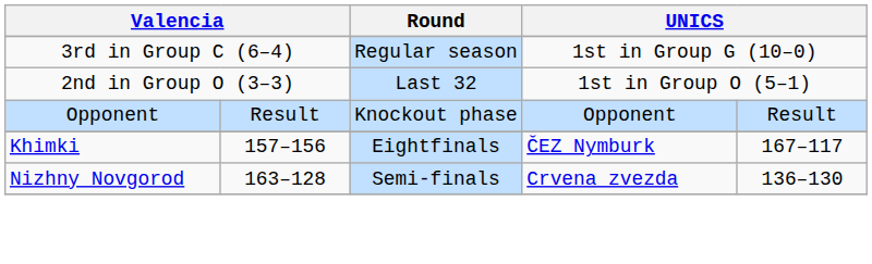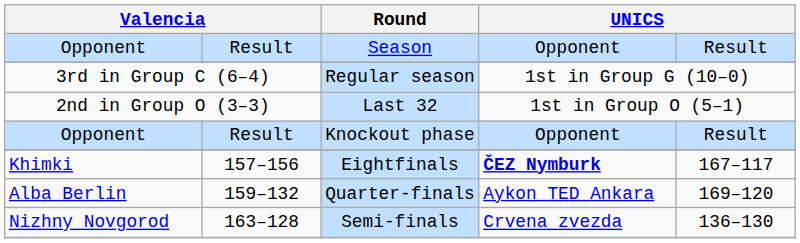 <table class="wikitable" style="text-align:center; white-space:nowrap;">
 <tr>
 <th colspan="2"><a href='#'>Valencia</a></th>
 <th>Round</th>
 <th colspan="2"><a href='#'>UNICS</a></th>
+</tr>
+<tr style="background:#C1E0FF;">
+<td style="width:25%;">Opponent</td>
+<td style="width:15%;">Result</td>
+<td><a href='#'>Season</a></td>
+<td style="width:25%;">Opponent</td>
+<td style="width:15%;">Result</td>
 </tr>
 <tr>
 </tr>
 <tr>
 <td colspan=2>3rd in Group C (6–4)</td>
 <td style="background:#C1E0FF;">Regular season</td>
 <td colspan=2>1st in Group G (10–0)</td>
 </tr>
 <tr>
 <td colspan=2>2nd in Group O (3–3)</td>
 <td style="background:#C1E0FF;">Last 32</td>
 <td colspan=2>1st in Group O (5–1)</td>
 </tr>
 <tr style="background:#C1E0FF;">
 <td style="width:25%;">Opponent</td>
 <td style="width:15%;">Result</td>
 <td>Knockout phase</td>
 <td style="width:25%;">Opponent</td>
 <td style="width:15%;">Result</td>
 </tr>
 <tr>
 </tr>
 <tr>
 <td style="text-align:left;"> <a href='#'>Khimki</a></td>
 <td>157–156</td>
 <td style="background:#C1E0FF;">Eightfinals</td>
-<td style="text-align:left;"> <a href='#'>ČEZ Nymburk</a></td>
+<td style="text-align:left;"><strong> <a href='#'>ČEZ Nymburk</a></strong></td>
 <td>167–117</td>
+</tr>
+<tr>
+<td style="text-align:left;"> <a href='#'>Alba Berlin</a></td>
+<td>159–132</td>
+<td style="background:#C1E0FF;">Quarter-finals</td>
+<td style="text-align:left;"> <a href='#'>Aykon TED Ankara</a></td>
+<td>169–120</td>
 </tr>
 <tr>
 <td style="text-align:left;"> <a href='#'>Nizhny Novgorod</a></td>
 <td>163–128</td>
 <td style="background:#C1E0FF;">Semi-finals</td>
 <td style="text-align:left;"> <a href='#'>Crvena zvezda</a></td>
 <td>136–130</td>
 </tr>
 <tr>
 </tr>
 </table>
